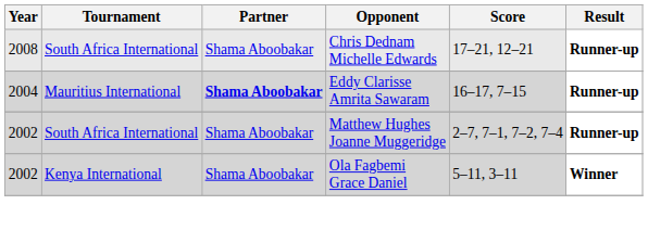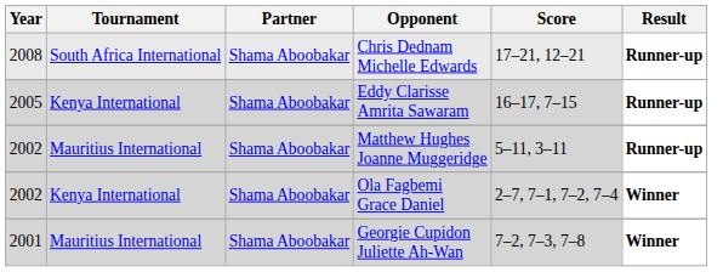 <table class="sortable wikitable" style="font-size: 90%;">
 <tr>
 <th>Year</th>
 <th>Tournament</th>
 <th>Partner</th>
 <th>Opponent</th>
 <th>Score</th>
 <th>Result</th>
 </tr>
 <tr style="background:#E9E9E9">
 <td align="center">2008</td>
 <td align="left"><a href='#'>South Africa International</a></td>
 <td align="left"> <a href='#'>Shama Aboobakar</a></td>
 <td align="left"> <a href='#'>Chris Dednam</a> <br>  <a href='#'>Michelle Edwards</a></td>
 <td align="left">17–21, 12–21</td>
 <td style="text-align:left; background:white"> <strong>Runner-up</strong></td>
 </tr>
 <tr>
 </tr>
 <tr style="background:#D5D5D5">
-<td align="center">2004</td>
-<td align="left"><a href='#'>Mauritius International</a></td>
-<td align="left"><strong> <a href='#'>Shama Aboobakar</a></strong></td>
+<td align="center">2005</td>
+<td align="left"><a href='#'>Kenya International</a></td>
+<td align="left"> <a href='#'>Shama Aboobakar</a></td>
 <td align="left"> <a href='#'>Eddy Clarisse</a> <br>  <a href='#'>Amrita Sawaram</a></td>
 <td align="left">16–17, 7–15</td>
 <td style="text-align:left; background:white"> <strong>Runner-up</strong></td>
 </tr>
 <tr>
 </tr>
 <tr style="background:#D5D5D5">
 <td align="center">2002</td>
-<td align="left"><a href='#'>South Africa International</a></td>
+<td align="left"><a href='#'>Mauritius International</a></td>
 <td align="left"> <a href='#'>Shama Aboobakar</a></td>
 <td align="left"> <a href='#'>Matthew Hughes</a> <br>  <a href='#'>Joanne Muggeridge</a></td>
-<td align="left">2–7, 7–1, 7–2, 7–4</td>
+<td align="left">5–11, 3–11</td>
 <td style="text-align:left; background:white"> <strong>Runner-up</strong></td>
 </tr>
 <tr>
 </tr>
 <tr style="background:#D5D5D5">
 <td align="center">2002</td>
 <td align="left"><a href='#'>Kenya International</a></td>
 <td align="left"> <a href='#'>Shama Aboobakar</a></td>
 <td align="left"> <a href='#'>Ola Fagbemi</a> <br>  <a href='#'>Grace Daniel</a></td>
-<td align="left">5–11, 3–11</td>
+<td align="left">2–7, 7–1, 7–2, 7–4</td>
 <td style="text-align:left; background:white"> <strong>Winner</strong></td>
 </tr>
 <tr>
 </tr>
+<tr style="background:#D5D5D5">
+<td align="center">2001</td>
+<td align="left"><a href='#'>Mauritius International</a></td>
+<td align="left"> <a href='#'>Shama Aboobakar</a></td>
+<td align="left"> <a href='#'>Georgie Cupidon</a> <br>  <a href='#'>Juliette Ah-Wan</a></td>
+<td align="left">7–2, 7–3, 7–8</td>
+<td style="text-align:left; background:white"> <strong>Winner</strong></td>
+</tr>
 </table>
